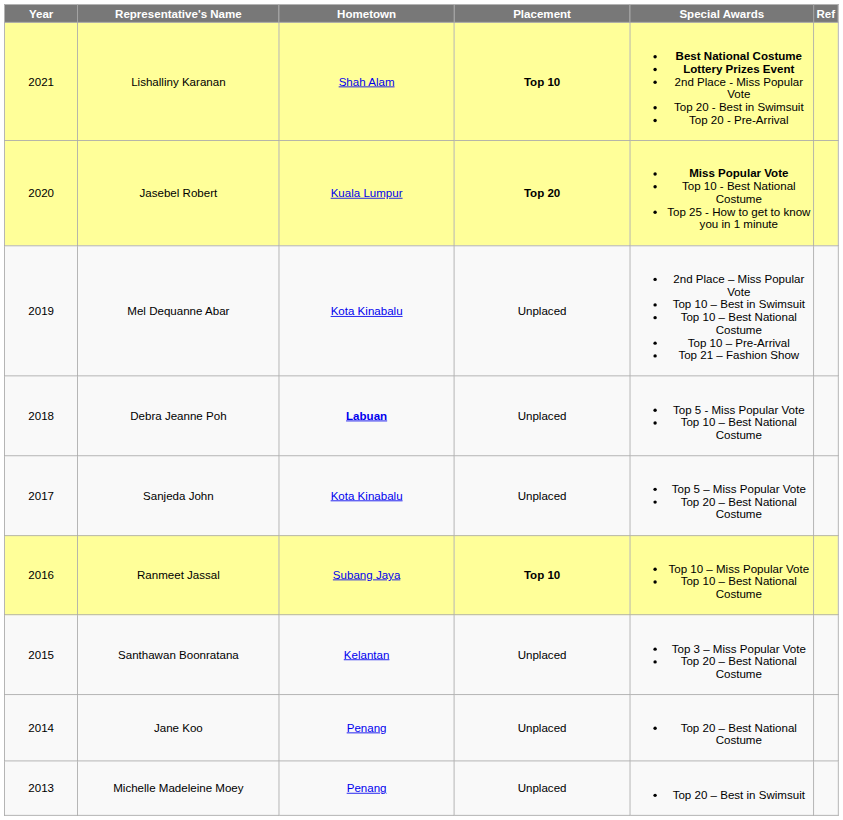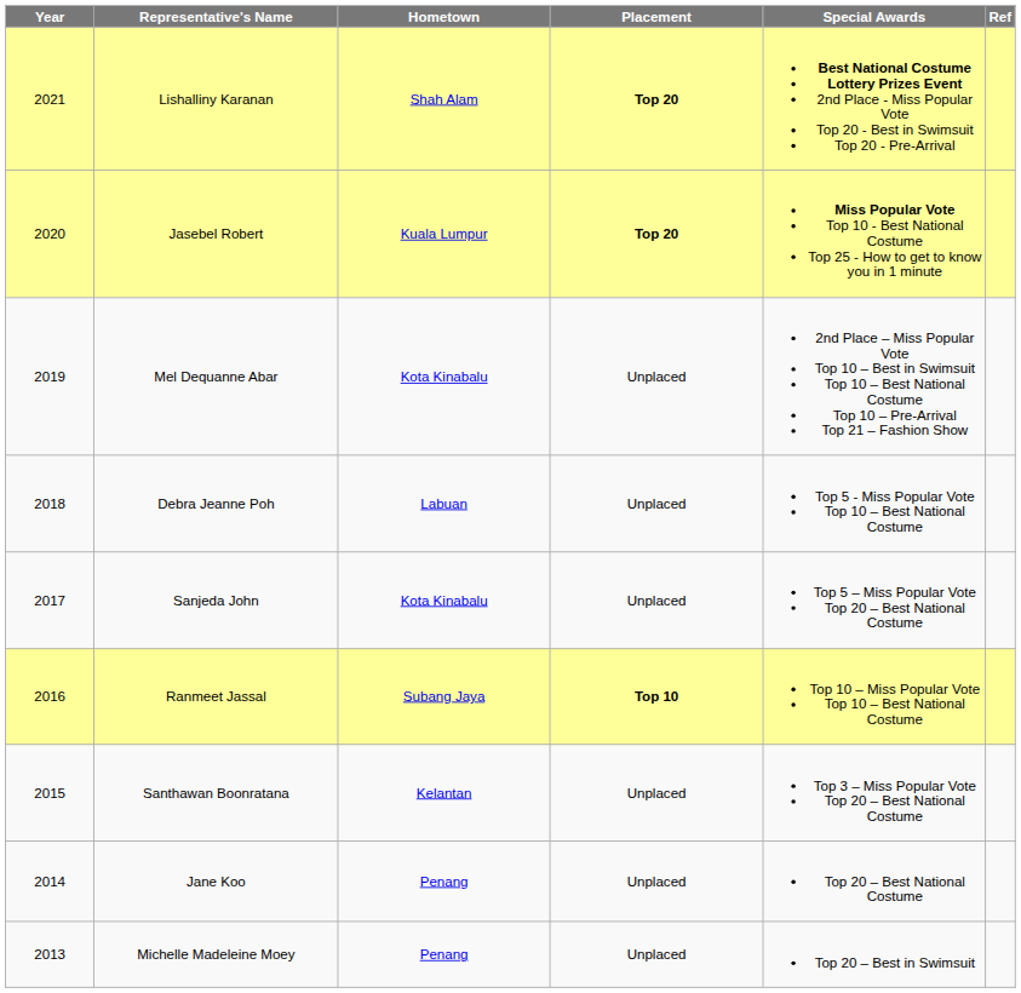 <table class="wikitable sortable" style="font-size: 85%; text-align:center">
 <tr>
 <th width="80" style="background-color:#787878;color:#FFFFFF;">Year</th>
 <th width="230" style="background-color:#787878;color:#FFFFFF;">Representative's Name</th>
 <th width="200" style="background-color:#787878;color:#FFFFFF;">Hometown</th>
 <th width="200" style="background-color:#787878;color:#FFFFFF;">Placement</th>
 <th width="210" style="background-color:#787878;color:#FFFFFF;">Special Awards</th>
 <th width="8" style="background-color:#787878;color:#FFFFFF;">Ref</th>
 </tr>
 <tr style="background-color:#FFFF99">
 <td>2021</td>
 <td>Lishalliny Karanan</td>
 <td><a href='#'>Shah Alam</a></td>
-<td><strong>Top 10</strong></td>
+<td><strong>Top 20</strong></td>
 <td><br><ul><li><strong>Best National Costume</strong></li><li><strong>Lottery Prizes Event</strong></li><li>2nd Place - Miss Popular Vote</li><li>Top 20 - Best in Swimsuit</li><li>Top 20 - Pre-Arrival</li></ul></td>
 <td></td>
 </tr>
 <tr style="background-color:#FFFF99">
 <td>2020</td>
 <td>Jasebel Robert</td>
 <td><a href='#'>Kuala Lumpur</a></td>
 <td><strong>Top 20</strong></td>
 <td><br><ul><li><strong>Miss Popular Vote</strong></li><li>Top 10 - Best National Costume</li><li>Top 25 - How to get to know you in 1 minute</li></ul></td>
 <td></td>
 </tr>
 <tr>
 <td>2019</td>
 <td>Mel Dequanne Abar</td>
 <td><a href='#'>Kota Kinabalu</a></td>
 <td>Unplaced</td>
 <td><br><ul><li>2nd Place – Miss Popular Vote</li><li>Top 10 – Best in Swimsuit</li><li>Top 10 – Best National Costume</li><li>Top 10 – Pre-Arrival</li><li>Top 21 – Fashion Show</li></ul></td>
 <td></td>
 </tr>
 <tr>
 <td>2018</td>
 <td>Debra Jeanne Poh</td>
-<td><strong><a href='#'>Labuan</a></strong></td>
+<td><a href='#'>Labuan</a></td>
 <td>Unplaced</td>
 <td><br><ul><li>Top 5 - Miss Popular Vote</li><li>Top 10 – Best National Costume</li></ul></td>
 <td></td>
 </tr>
 <tr>
 <td>2017</td>
 <td>Sanjeda John</td>
 <td><a href='#'>Kota Kinabalu</a></td>
 <td>Unplaced</td>
 <td><br><ul><li>Top 5 – Miss Popular Vote</li><li>Top 20 – Best National Costume</li></ul></td>
 <td></td>
 </tr>
 <tr style="background-color:#FFFF99">
 <td>2016</td>
 <td>Ranmeet Jassal</td>
 <td><a href='#'>Subang Jaya</a></td>
 <td><strong>Top 10</strong></td>
 <td><br><ul><li>Top 10 – Miss Popular Vote</li><li>Top 10 – Best National Costume</li></ul></td>
 <td></td>
 </tr>
 <tr>
 <td>2015</td>
 <td>Santhawan Boonratana</td>
 <td><a href='#'>Kelantan</a></td>
 <td>Unplaced</td>
 <td><br><ul><li>Top 3 –  Miss Popular Vote</li><li>Top 20 – Best National Costume</li></ul></td>
 <td></td>
 </tr>
 <tr>
 <td>2014</td>
 <td>Jane Koo</td>
 <td><a href='#'>Penang</a></td>
 <td>Unplaced</td>
 <td><br><ul><li>Top 20 – Best National Costume</li></ul></td>
 <td></td>
 </tr>
 <tr>
 <td>2013</td>
 <td>Michelle Madeleine Moey</td>
 <td><a href='#'>Penang</a></td>
 <td>Unplaced</td>
 <td><br><ul><li>Top 20 – Best in Swimsuit</li></ul></td>
 <td></td>
 </tr>
 </table>
